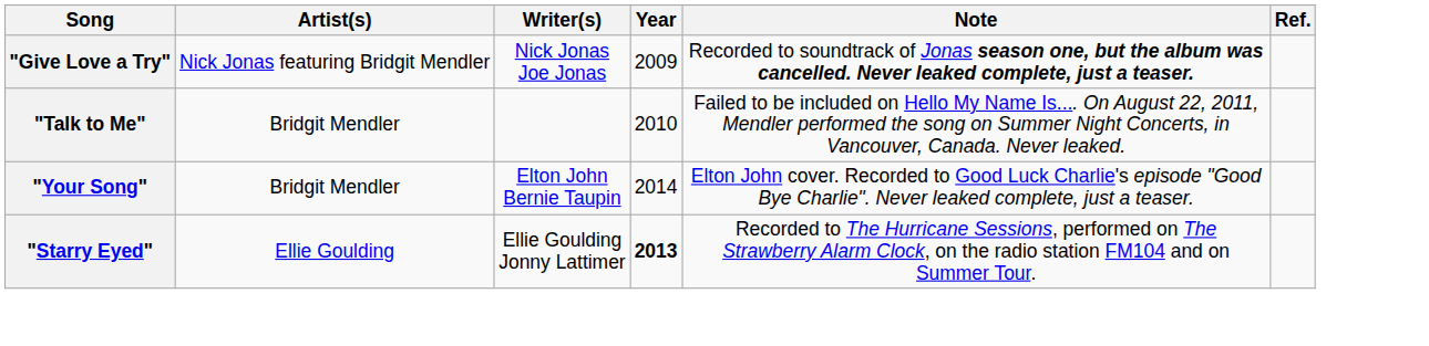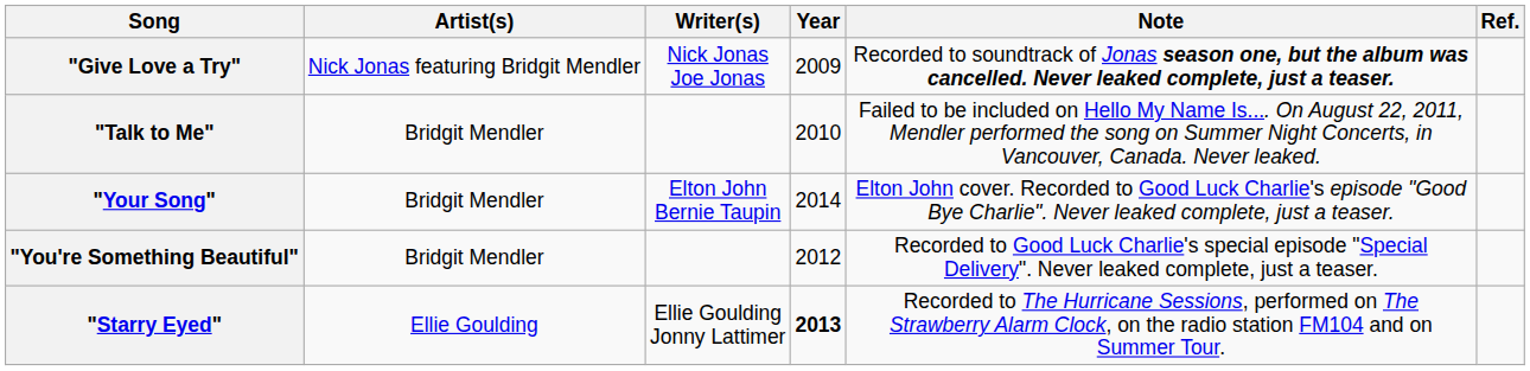 <table class="wikitable sortable plainrowheaders" style="text-align:center;">
 <tr>
 <th scope="col">Song</th>
 <th scope="col">Artist(s)</th>
 <th scope="col" class="unsortable">Writer(s)</th>
 <th scope="col">Year</th>
 <th scope="col" style="width:30em;">Note</th>
 <th scope="col">Ref.</th>
 </tr>
 <tr>
 <th scope="row">"Give Love a Try"</th>
 <td><a href='#'>Nick Jonas</a> featuring Bridgit Mendler</td>
 <td><a href='#'>Nick Jonas</a><br><a href='#'>Joe Jonas</a></td>
 <td>2009</td>
 <td>Recorded to soundtrack of <em><a href='#'>Jonas</a><strong> season one, but the album was cancelled. Never leaked complete, just a teaser.</td>
 <td></td>
 </tr>
 <tr>
 <th scope="row">"Talk to Me"</th>
 <td>Bridgit Mendler</td>
 <td></td>
 <td>2010</td>
 <td>Failed to be included on </em><a href='#'>Hello My Name Is...</a><em>. On August 22, 2011, Mendler performed the song on Summer Night Concerts, in Vancouver, Canada. Never leaked.</td>
 <td></td>
 </tr>
 <tr>
 <th scope="row">"<a href='#'>Your Song</a>"</th>
 <td>Bridgit Mendler</td>
 <td><a href='#'>Elton John</a><br><a href='#'>Bernie Taupin</a></td>
 <td>2014</td>
 <td><a href='#'>Elton John</a> cover. Recorded to </em><a href='#'>Good Luck Charlie</a>'s<em> episode "Good Bye Charlie". Never leaked complete, just a teaser.</td>
 <td></td>
 </tr>
 <tr>
+<th scope="row">"You're Something Beautiful"</th>
+<td>Bridgit Mendler</td>
+<td></td>
+<td>2012</td>
+<td>Recorded to </em><a href='#'>Good Luck Charlie</a>'s</strong> special episode "<a href='#'>Special Delivery</a>". Never leaked complete, just a teaser.</td>
+<td></td>
+</tr>
+<tr>
 <th scope="row">"<a href='#'>Starry Eyed</a>"</th>
 <td><a href='#'>Ellie Goulding</a></td>
 <td>Ellie Goulding<br>Jonny Lattimer</td>
 <td><strong>2013</strong></td>
 <td>Recorded to <em><a href='#'>The Hurricane Sessions</a></em>, performed on <em><a href='#'>The Strawberry Alarm Clock</a></em>, on the radio station <a href='#'>FM104</a> and on <a href='#'>Summer Tour</a>.</td>
 <td></td>
 </tr>
 </table>
